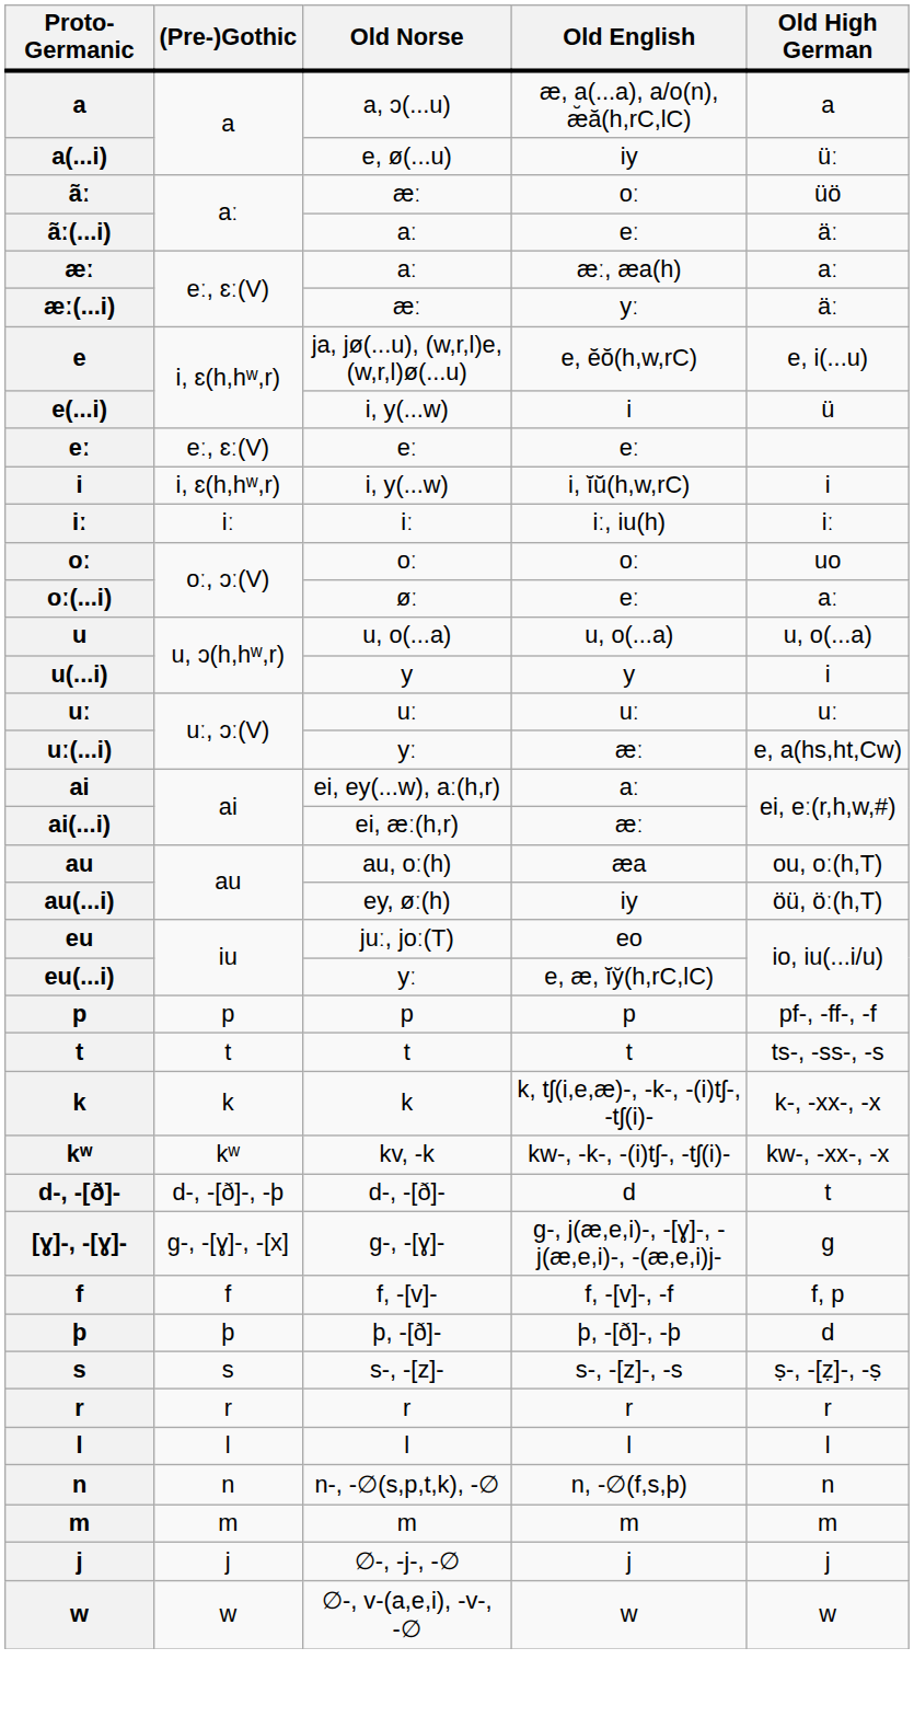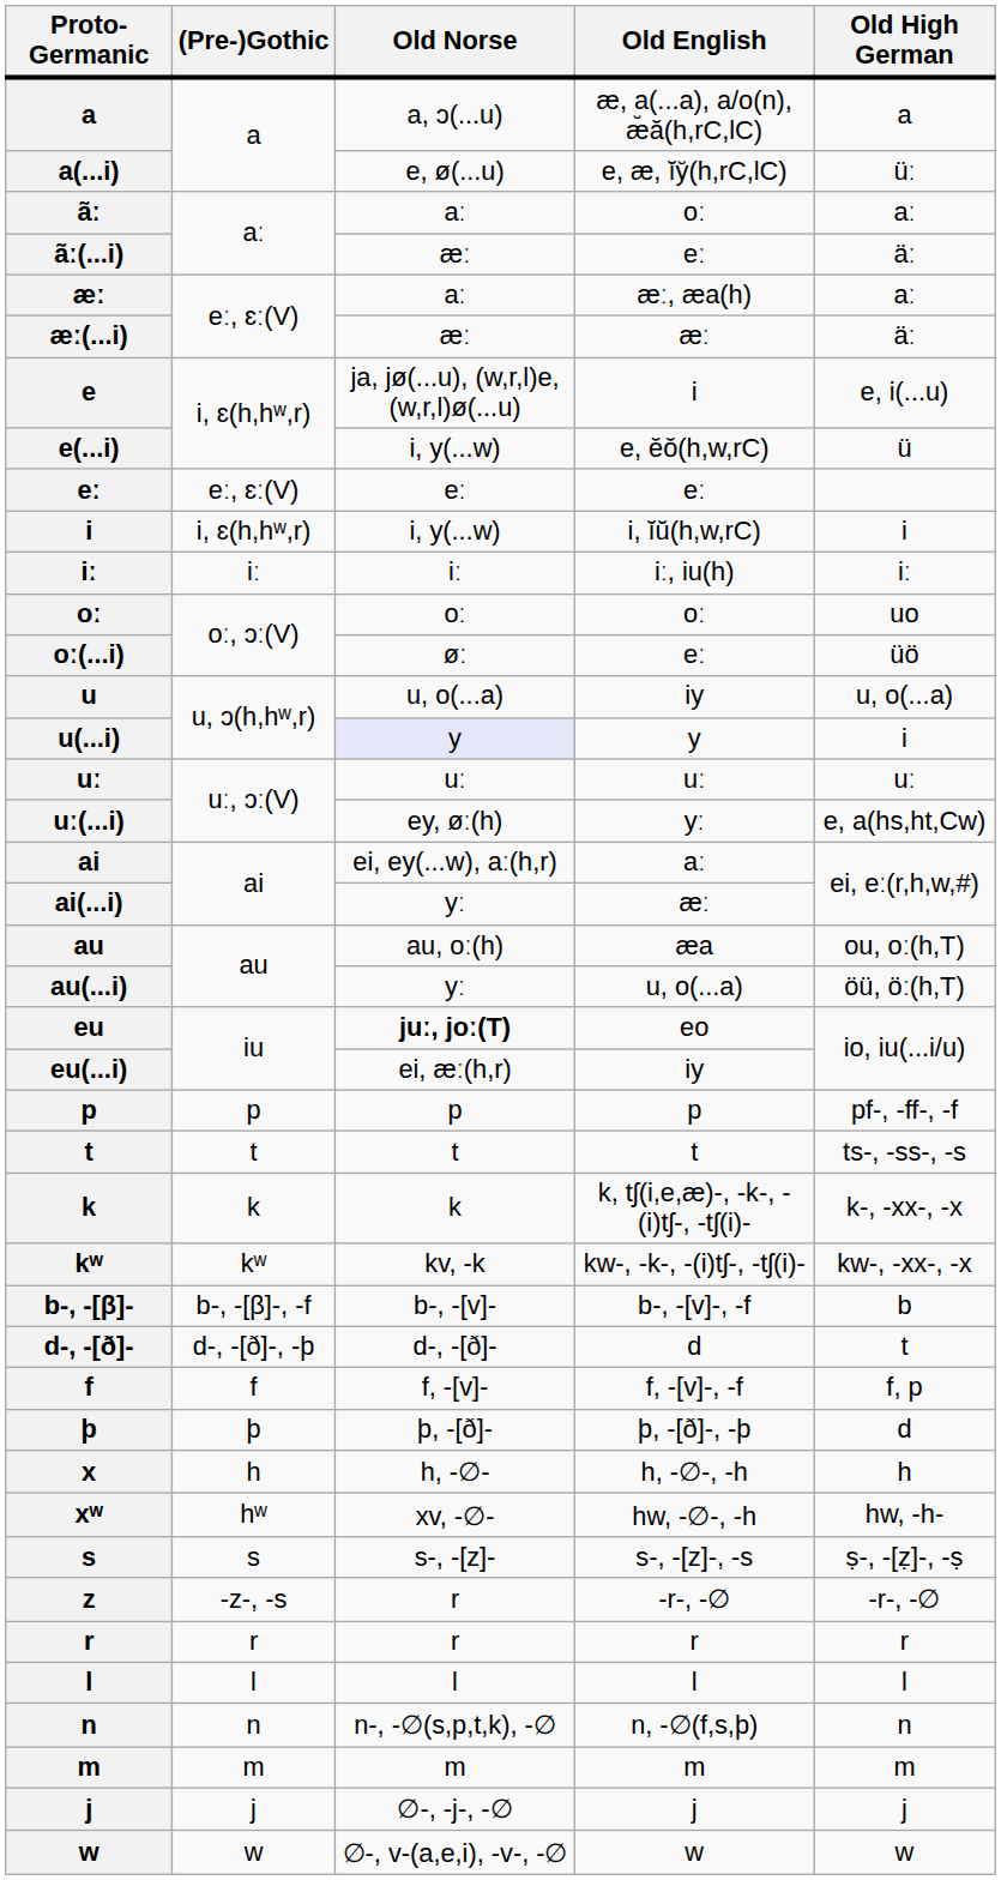 <table class="wikitable" style="text-align: center;">
 <tr>
 <th>Proto-Germanic</th>
 <th>(Pre-)Gothic</th>
 <th>Old Norse</th>
 <th>Old English</th>
 <th>Old High German</th>
 </tr>
 <tr style="border-top: 3px solid;">
 <th>a</th>
 <td rowspan=2>a</td>
 <td>a, ɔ(...u)</td>
 <td>æ, a(...a), a/o(n), æ̆ă(h,rC,lC)</td>
 <td>a</td>
 </tr>
 <tr>
 <th>a(...i)</th>
 <td>e, ø(...u)</td>
-<td>iy</td>
+<td>e, æ, ĭy̆(h,rC,lC)</td>
 <td>üː</td>
 </tr>
 <tr>
 <th>ãː</th>
 <td rowspan=2>aː</td>
-<td>æː</td>
+<td>aː</td>
 <td>oː</td>
-<td>üö</td>
+<td>aː</td>
 </tr>
 <tr>
 <th>ãː(...i)</th>
-<td>aː</td>
+<td>æː</td>
 <td>eː</td>
 <td>äː</td>
 </tr>
 <tr>
 <th>æː</th>
 <td rowspan=2>eː, ɛː(V)</td>
 <td>aː</td>
 <td>æː, æa(h)</td>
 <td>aː</td>
 </tr>
 <tr>
 <th>æː(...i)</th>
 <td>æː</td>
-<td>yː</td>
+<td>æː</td>
 <td>äː</td>
 </tr>
 <tr>
 <th>e</th>
 <td rowspan=2>i, ɛ(h,hʷ,r)</td>
 <td>ja, jø(...u), (w,r,l)e, (w,r,l)ø(...u)</td>
-<td>e, ĕŏ(h,w,rC)</td>
+<td>i</td>
 <td>e, i(...u)</td>
 </tr>
 <tr>
 <th>e(...i)</th>
 <td>i, y(...w)</td>
-<td>i</td>
+<td>e, ĕŏ(h,w,rC)</td>
 <td>ü</td>
 </tr>
 <tr>
 <th>eː</th>
 <td>eː, ɛː(V)</td>
 <td>eː</td>
 <td>eː</td>
 <td></td>
 </tr>
 <tr>
 <th>i</th>
 <td>i, ɛ(h,hʷ,r)</td>
 <td>i, y(...w)</td>
 <td>i, ĭŭ(h,w,rC)</td>
 <td>i</td>
 </tr>
 <tr>
 <th>iː</th>
 <td>iː</td>
 <td>iː</td>
 <td>iː, iu(h)</td>
 <td>iː</td>
 </tr>
 <tr>
 <th>oː</th>
 <td rowspan=2>oː, ɔː(V)</td>
 <td>oː</td>
 <td>oː</td>
 <td>uo</td>
 </tr>
 <tr>
 <th>oː(...i)</th>
 <td>øː</td>
 <td>eː</td>
-<td>aː</td>
+<td>üö</td>
 </tr>
 <tr>
 <th>u</th>
 <td rowspan=2>u, ɔ(h,hʷ,r)</td>
 <td>u, o(...a)</td>
-<td>u, o(...a)</td>
+<td>iy</td>
 <td>u, o(...a)</td>
 </tr>
 <tr>
 <th>u(...i)</th>
-<td>y</td>
+<td style="background: lavender;">y</td>
 <td>y</td>
 <td>i</td>
 </tr>
 <tr>
 <th>uː</th>
 <td rowspan=2>uː, ɔː(V)</td>
 <td>uː</td>
 <td>uː</td>
 <td>uː</td>
 </tr>
 <tr>
 <th>uː(...i)</th>
+<td>ey, øː(h)</td>
 <td>yː</td>
-<td>æː</td>
 <td>e, a(hs,ht,Cw)</td>
 </tr>
 <tr>
 <th>ai</th>
 <td rowspan=2>ai</td>
 <td>ei, ey(...w), aː(h,r)</td>
 <td>aː</td>
 <td rowspan=2>ei, eː(r,h,w,#)</td>
 </tr>
 <tr>
 <th>ai(...i)</th>
-<td>ei, æː(h,r)</td>
+<td>yː</td>
 <td>æː</td>
 </tr>
 <tr>
 <th>au</th>
 <td rowspan=2>au</td>
 <td>au, oː(h)</td>
 <td>æa</td>
 <td>ou, oː(h,T)</td>
 </tr>
 <tr>
 <th>au(...i)</th>
-<td>ey, øː(h)</td>
-<td>iy</td>
+<td>yː</td>
+<td>u, o(...a)</td>
 <td>öü, öː(h,T)</td>
 </tr>
 <tr>
 <th>eu</th>
 <td rowspan=2>iu</td>
-<td>juː, joː(T)</td>
+<td><strong>juː, joː(T)</strong></td>
 <td>eo</td>
 <td rowspan=2>io, iu(...i/u)</td>
 </tr>
 <tr>
 <th>eu(...i)</th>
-<td>yː</td>
-<td>e, æ, ĭy̆(h,rC,lC)</td>
+<td>ei, æː(h,r)</td>
+<td>iy</td>
 </tr>
 <tr>
 <th>p</th>
 <td>p</td>
 <td>p</td>
 <td>p</td>
 <td>pf-, -ff-, -f</td>
 </tr>
 <tr>
 <th>t</th>
 <td>t</td>
 <td>t</td>
 <td>t</td>
 <td>ts-, -ss-, -s</td>
 </tr>
 <tr>
 <th>k</th>
 <td>k</td>
 <td>k</td>
 <td>k, tʃ(i,e,æ)-, -k-, -(i)tʃ-, -tʃ(i)-</td>
 <td>k-, -xx-, -x</td>
 </tr>
 <tr>
 <th>kʷ</th>
 <td>kʷ</td>
 <td>kv, -k</td>
 <td>kw-, -k-, -(i)tʃ-, -tʃ(i)-</td>
 <td>kw-, -xx-, -x</td>
 </tr>
 <tr>
+<th>b-, -[β]-</th>
+<td>b-, -[β]-, -f</td>
+<td>b-, -[v]-</td>
+<td>b-, -[v]-, -f</td>
+<td>b</td>
+</tr>
+<tr>
 <th>d-, -[ð]-</th>
 <td>d-, -[ð]-, -þ</td>
 <td>d-, -[ð]-</td>
 <td>d</td>
 <td>t</td>
-</tr>
-<tr>
-<th>[ɣ]-, -[ɣ]-</th>
-<td>g-, -[ɣ]-, -[x]</td>
-<td>g-, -[ɣ]-</td>
-<td>g-, j(æ,e,i)-, -[ɣ]-, -j(æ,e,i)-, -(æ,e,i)j-</td>
-<td>g</td>
 </tr>
 <tr>
 <th>f</th>
 <td>f</td>
 <td>f, -[v]-</td>
 <td>f, -[v]-, -f</td>
 <td>f, p</td>
 </tr>
 <tr>
 <th>þ</th>
 <td>þ</td>
 <td>þ, -[ð]-</td>
 <td>þ, -[ð]-, -þ</td>
 <td>d</td>
 </tr>
 <tr>
+<th>x</th>
+<td>h</td>
+<td>h, -∅-</td>
+<td>h, -∅-, -h</td>
+<td>h</td>
+</tr>
+<tr>
+<th>xʷ</th>
+<td>hʷ</td>
+<td>xv, -∅-</td>
+<td>hw, -∅-, -h</td>
+<td>hw, -h-</td>
+</tr>
+<tr>
 <th>s</th>
 <td>s</td>
 <td>s-, -[z]-</td>
 <td>s-, -[z]-, -s</td>
 <td>ṣ-, -[ẓ]-, -ṣ</td>
+</tr>
+<tr>
+<th>z</th>
+<td>-z-, -s</td>
+<td>r</td>
+<td>-r-, -∅</td>
+<td>-r-, -∅</td>
 </tr>
 <tr>
 <th>r</th>
 <td>r</td>
 <td>r</td>
 <td>r</td>
 <td>r</td>
 </tr>
 <tr>
 <th>l</th>
 <td>l</td>
 <td>l</td>
 <td>l</td>
 <td>l</td>
 </tr>
 <tr>
 <th>n</th>
 <td>n</td>
 <td>n-, -∅(s,p,t,k), -∅</td>
 <td>n, -∅(f,s,þ)</td>
 <td>n</td>
 </tr>
 <tr>
 <th>m</th>
 <td>m</td>
 <td>m</td>
 <td>m</td>
 <td>m</td>
 </tr>
 <tr>
 <th>j</th>
 <td>j</td>
 <td>∅-, -j-, -∅</td>
 <td>j</td>
 <td>j</td>
 </tr>
 <tr>
 <th>w</th>
 <td>w</td>
 <td>∅-, v-(a,e,i), -v-, -∅</td>
 <td>w</td>
 <td>w</td>
 </tr>
 </table>
